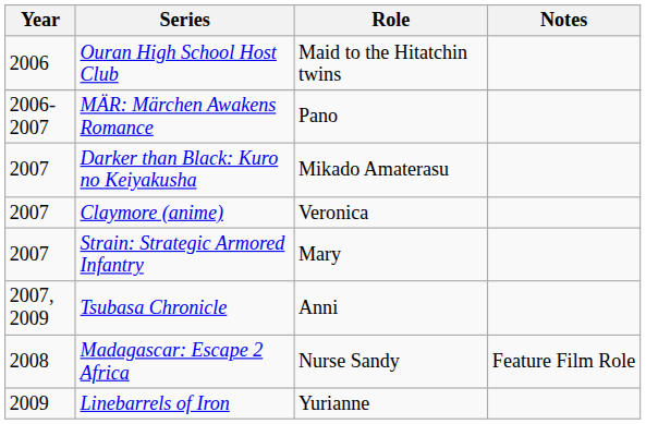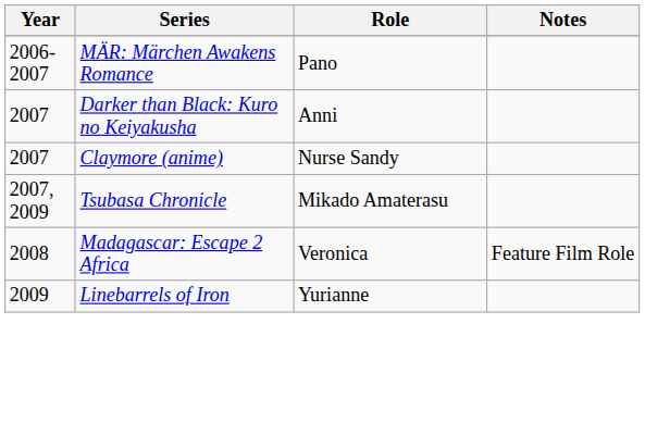 <table class="wikitable sortable">
 <tr>
 <th width="50px">Year</th>
 <th width="170px">Series</th>
 <th width="150px">Role</th>
 <th class="unsortable">Notes</th>
-</tr>
-<tr>
-<td>2006</td>
-<td><em><a href='#'>Ouran High School Host Club</a></em></td>
-<td>Maid to the Hitatchin twins</td>
-<td></td>
 </tr>
 <tr>
 </tr>
 <tr>
 <td>2006-2007</td>
 <td><em><a href='#'>MÄR: Märchen Awakens Romance</a></em></td>
 <td>Pano</td>
 <td></td>
 </tr>
 <tr>
 <td>2007</td>
 <td><em><a href='#'>Darker than Black: Kuro no Keiyakusha</a></em></td>
-<td>Mikado Amaterasu</td>
+<td>Anni</td>
 <td></td>
 </tr>
 <tr>
 <td>2007</td>
 <td><em><a href='#'>Claymore (anime)</a></em></td>
-<td>Veronica</td>
-<td></td>
-</tr>
-<tr>
-<td>2007</td>
-<td><em><a href='#'>Strain: Strategic Armored Infantry</a></em></td>
-<td>Mary</td>
+<td>Nurse Sandy</td>
 <td></td>
 </tr>
 <tr>
 <td>2007, 2009</td>
 <td><em><a href='#'>Tsubasa Chronicle</a></em></td>
-<td>Anni</td>
+<td>Mikado Amaterasu</td>
 <td></td>
 </tr>
 <tr>
 <td>2008</td>
 <td><em><a href='#'>Madagascar: Escape 2 Africa</a></em></td>
-<td>Nurse Sandy</td>
+<td>Veronica</td>
 <td>Feature Film Role</td>
 </tr>
 <tr>
 <td>2009</td>
 <td><em><a href='#'>Linebarrels of Iron</a></em></td>
 <td>Yurianne</td>
 <td></td>
 </tr>
 </table>
